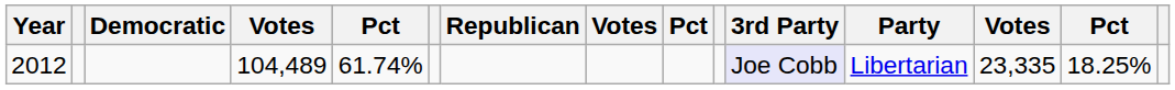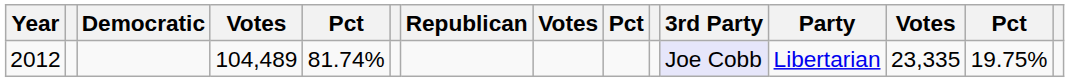 <table class="wikitable" style="margin:0.5em ; font-size:95%">
 <tr>
 <th>Year</th>
 <th></th>
 <th>Democratic</th>
 <th>Votes</th>
 <th>Pct</th>
 <th></th>
 <th>Republican</th>
 <th>Votes</th>
 <th>Pct</th>
 <th></th>
 <th>3rd Party</th>
 <th>Party</th>
 <th>Votes</th>
 <th>Pct</th>
 <th></th>
 </tr>
 <tr>
 <td>2012</td>
 <td></td>
 <td></td>
 <td>104,489</td>
-<td>61.74%</td>
+<td>81.74%</td>
 <td></td>
 <td></td>
 <td></td>
 <td></td>
 <td></td>
 <td style="background: lavender;">Joe Cobb</td>
 <td><a href='#'>Libertarian</a></td>
 <td>23,335</td>
-<td>18.25%</td>
+<td>19.75%</td>
 <td></td>
 </tr>
 </table>
